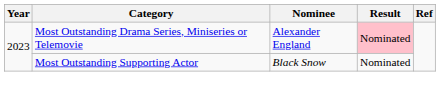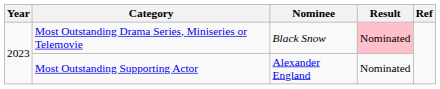 <table class="wikitable">
 <tr>
 <th>Year</th>
 <th>Category</th>
 <th>Nominee</th>
 <th>Result</th>
 <th>Ref</th>
 </tr>
 <tr>
 <td rowspan="2">2023</td>
 <td><a href='#'>Most Outstanding Drama Series, Miniseries or Telemovie</a></td>
-<td><a href='#'>Alexander England</a></td>
+<td><em>Black Snow</em></td>
 <td style="background: pink;">Nominated</td>
 <td rowspan="2"></td>
 </tr>
 <tr>
 <td><a href='#'>Most Outstanding Supporting Actor</a></td>
-<td><em>Black Snow</em></td>
+<td><a href='#'>Alexander England</a></td>
 <td>Nominated</td>
 </tr>
 </table>
